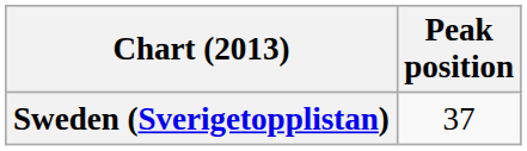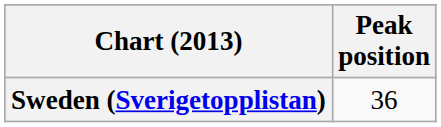 <table class="wikitable plainrowheaders" style="text-align:center;">
 <tr>
 <th>Chart (2013)</th>
 <th>Peak<br>position</th>
 </tr>
 <tr>
 <th scope="row">Sweden (<a href='#'>Sverigetopplistan</a>)</th>
-<td>37</td>
+<td>36</td>
 </tr>
 </table>
